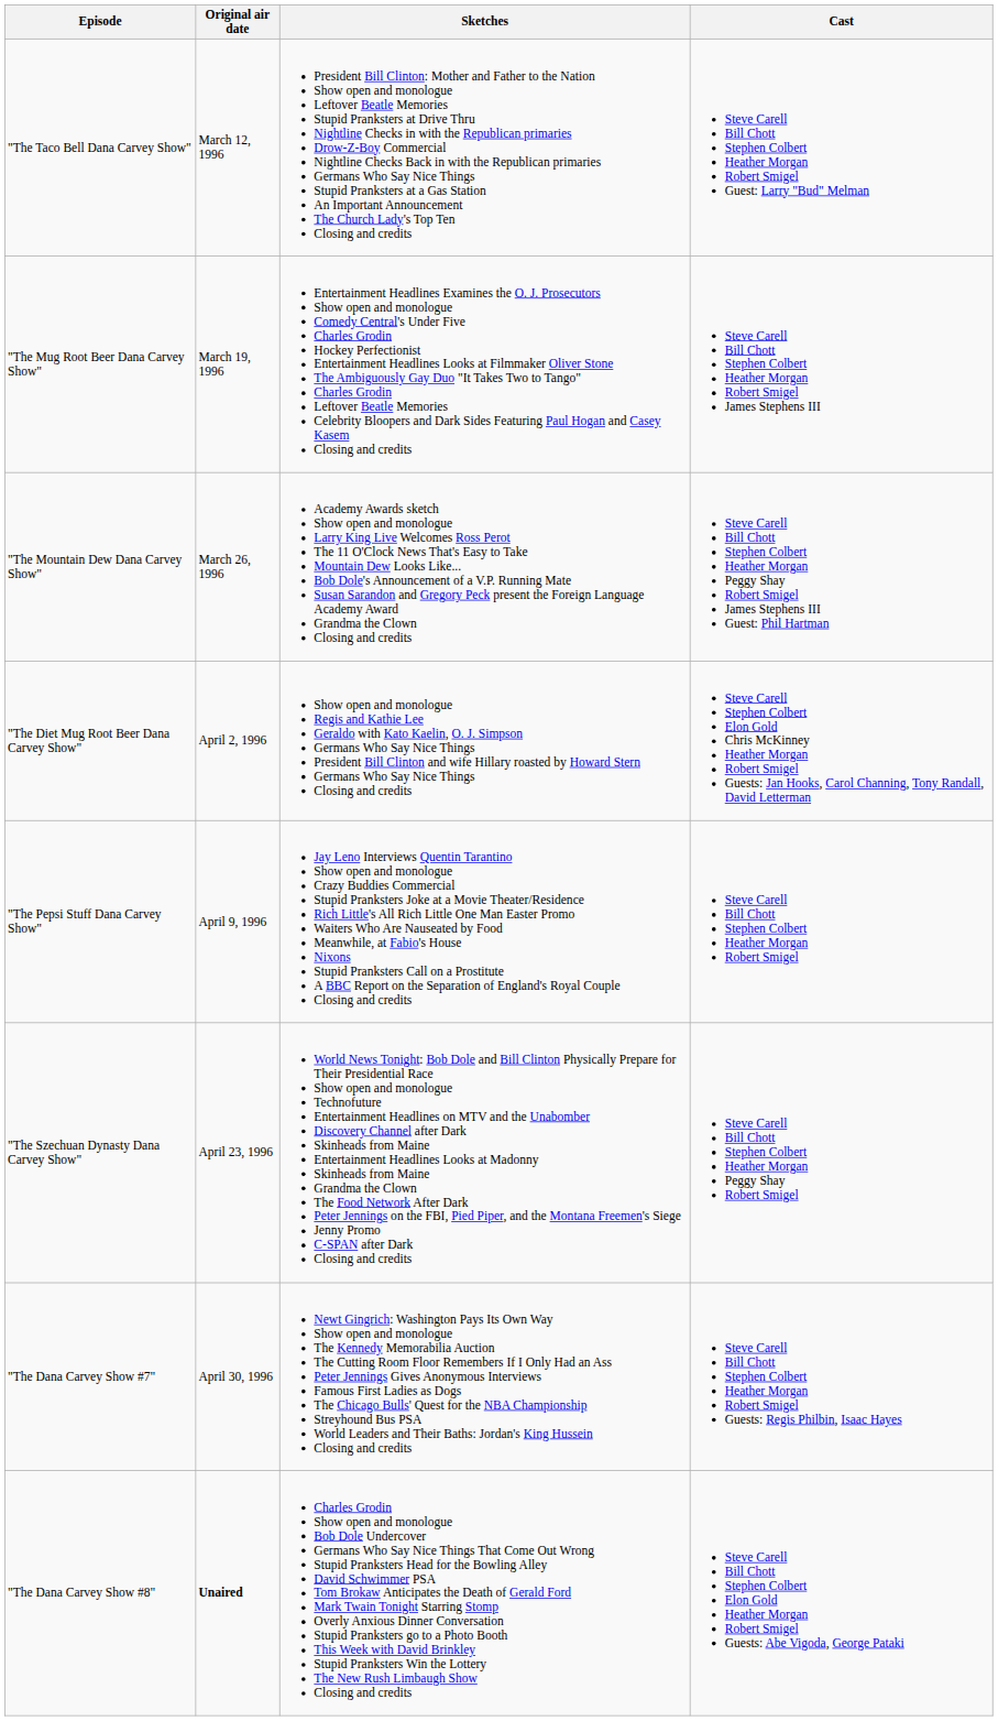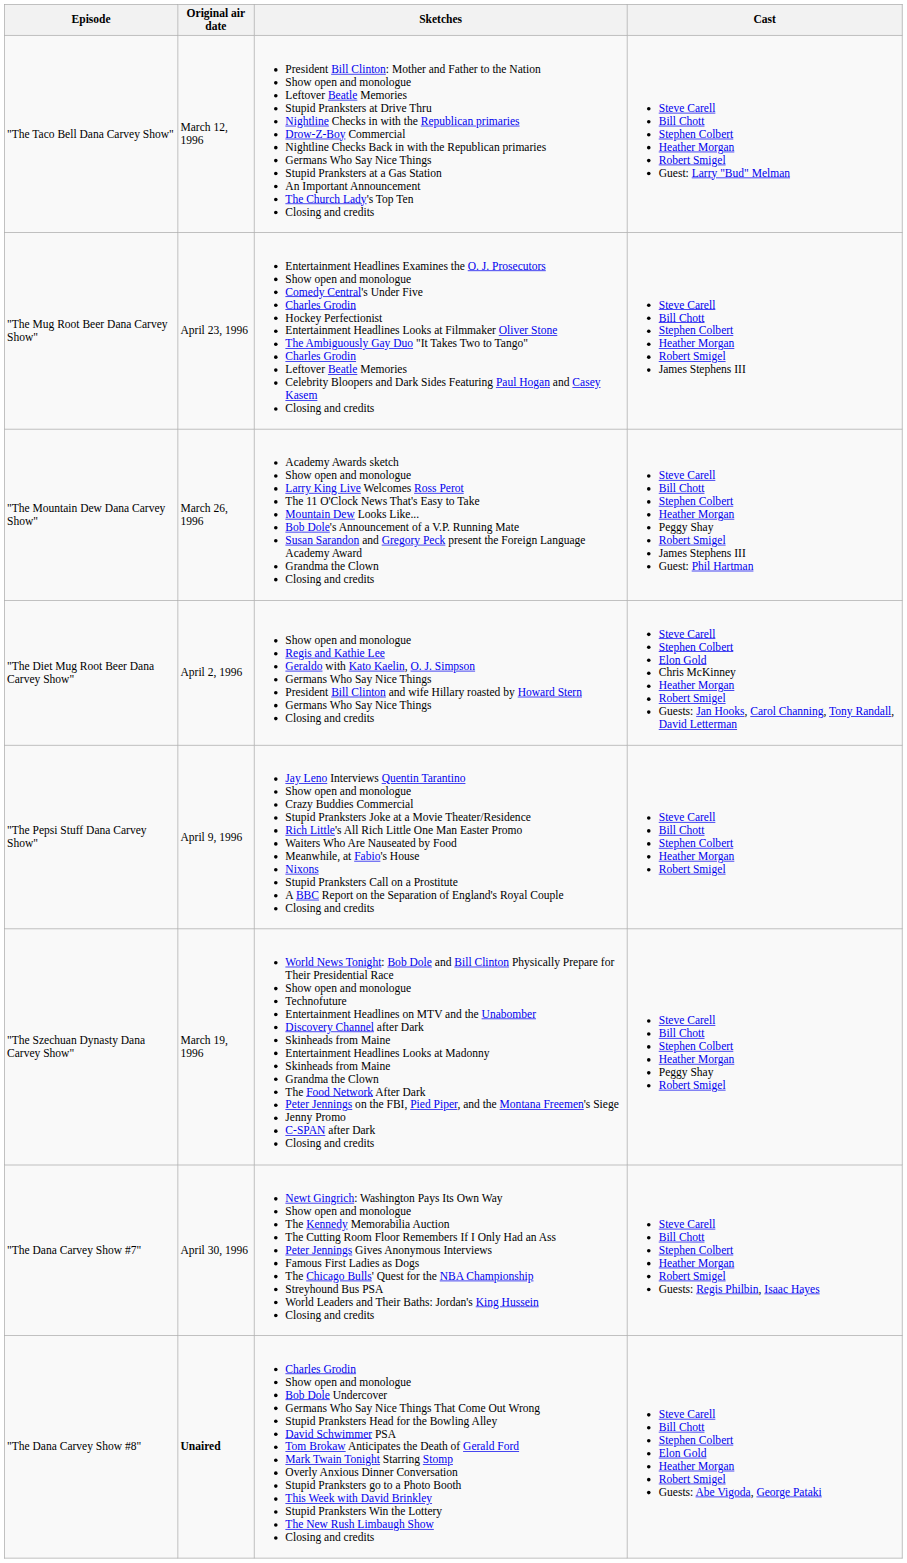 <table class="wikitable">
 <tr>
 <th>Episode</th>
 <th>Original air date</th>
 <th>Sketches</th>
 <th>Cast</th>
 </tr>
 <tr>
 <td>"The Taco Bell Dana Carvey Show"</td>
 <td>March 12, 1996</td>
 <td><br><ul><li>President <a href='#'>Bill Clinton</a>: Mother and Father to the Nation</li><li>Show open and monologue</li><li>Leftover <a href='#'>Beatle</a> Memories</li><li>Stupid Pranksters at Drive Thru</li><li><a href='#'>Nightline</a> Checks in with the <a href='#'>Republican primaries</a></li><li><a href='#'>Drow-Z-Boy</a> Commercial</li><li>Nightline Checks Back in with the Republican primaries</li><li>Germans Who Say Nice Things</li><li>Stupid Pranksters at a Gas Station</li><li>An Important Announcement</li><li><a href='#'>The Church Lady</a>'s Top Ten</li><li>Closing and credits</li></ul></td>
 <td><br><ul><li><a href='#'>Steve Carell</a></li><li><a href='#'>Bill Chott</a></li><li><a href='#'>Stephen Colbert</a></li><li><a href='#'>Heather Morgan</a></li><li><a href='#'>Robert Smigel</a></li><li>Guest: <a href='#'>Larry "Bud" Melman</a></li></ul></td>
 </tr>
 <tr>
 <td>"The Mug Root Beer Dana Carvey Show"</td>
-<td>March 19, 1996</td>
+<td>April 23, 1996</td>
 <td><br><ul><li>Entertainment Headlines Examines the <a href='#'>O. J. Prosecutors</a></li><li>Show open and monologue</li><li><a href='#'>Comedy Central</a>'s Under Five</li><li><a href='#'>Charles Grodin</a></li><li>Hockey Perfectionist</li><li>Entertainment Headlines Looks at Filmmaker <a href='#'>Oliver Stone</a></li><li><a href='#'>The Ambiguously Gay Duo</a> "It Takes Two to Tango"</li><li><a href='#'>Charles Grodin</a></li><li>Leftover <a href='#'>Beatle</a> Memories</li><li>Celebrity Bloopers and Dark Sides Featuring <a href='#'>Paul Hogan</a> and <a href='#'>Casey Kasem</a></li><li>Closing and credits</li></ul></td>
 <td><br><ul><li><a href='#'>Steve Carell</a></li><li><a href='#'>Bill Chott</a></li><li><a href='#'>Stephen Colbert</a></li><li><a href='#'>Heather Morgan</a></li><li><a href='#'>Robert Smigel</a></li><li>James Stephens III</li></ul></td>
 </tr>
 <tr>
 <td>"The Mountain Dew Dana Carvey Show"</td>
 <td>March 26, 1996</td>
 <td><br><ul><li>Academy Awards sketch</li><li>Show open and monologue</li><li><a href='#'>Larry King Live</a> Welcomes <a href='#'>Ross Perot</a></li><li>The 11 O'Clock News That's Easy to Take</li><li><a href='#'>Mountain Dew</a> Looks Like...</li><li><a href='#'>Bob Dole</a>'s Announcement of a V.P. Running Mate</li><li><a href='#'>Susan Sarandon</a> and <a href='#'>Gregory Peck</a> present the Foreign Language Academy Award</li><li>Grandma the Clown</li><li>Closing and credits</li></ul></td>
 <td><br><ul><li><a href='#'>Steve Carell</a></li><li><a href='#'>Bill Chott</a></li><li><a href='#'>Stephen Colbert</a></li><li><a href='#'>Heather Morgan</a></li><li>Peggy Shay</li><li><a href='#'>Robert Smigel</a></li><li>James Stephens III</li><li>Guest: <a href='#'>Phil Hartman</a></li></ul></td>
 </tr>
 <tr>
 <td>"The Diet Mug Root Beer Dana Carvey Show"</td>
 <td>April 2, 1996</td>
 <td><br><ul><li>Show open and monologue</li><li><a href='#'>Regis and Kathie Lee</a></li><li><a href='#'>Geraldo</a> with <a href='#'>Kato Kaelin</a>, <a href='#'>O. J. Simpson</a></li><li>Germans Who Say Nice Things</li><li>President <a href='#'>Bill Clinton</a> and wife Hillary roasted by <a href='#'>Howard Stern</a></li><li>Germans Who Say Nice Things</li><li>Closing and credits</li></ul></td>
 <td><br><ul><li><a href='#'>Steve Carell</a></li><li><a href='#'>Stephen Colbert</a></li><li><a href='#'>Elon Gold</a></li><li>Chris McKinney</li><li><a href='#'>Heather Morgan</a></li><li><a href='#'>Robert Smigel</a></li><li>Guests: <a href='#'>Jan Hooks</a>, <a href='#'>Carol Channing</a>, <a href='#'>Tony Randall</a>, <a href='#'>David Letterman</a></li></ul></td>
 </tr>
 <tr>
 <td>"The Pepsi Stuff Dana Carvey Show"</td>
 <td>April 9, 1996</td>
 <td><br><ul><li><a href='#'>Jay Leno</a> Interviews <a href='#'>Quentin Tarantino</a></li><li>Show open and monologue</li><li>Crazy Buddies Commercial</li><li>Stupid Pranksters Joke at a Movie Theater/Residence</li><li><a href='#'>Rich Little</a>'s All Rich Little One Man Easter Promo</li><li>Waiters Who Are Nauseated by Food</li><li>Meanwhile, at <a href='#'>Fabio</a>'s House</li><li><a href='#'>Nixons</a></li><li>Stupid Pranksters Call on a Prostitute</li><li>A <a href='#'>BBC</a> Report on the Separation of England's Royal Couple</li><li>Closing and credits</li></ul></td>
 <td><br><ul><li><a href='#'>Steve Carell</a></li><li><a href='#'>Bill Chott</a></li><li><a href='#'>Stephen Colbert</a></li><li><a href='#'>Heather Morgan</a></li><li><a href='#'>Robert Smigel</a></li></ul></td>
 </tr>
 <tr>
 <td>"The Szechuan Dynasty Dana Carvey Show"</td>
-<td>April 23, 1996</td>
+<td>March 19, 1996</td>
 <td><br><ul><li><a href='#'>World News Tonight</a>: <a href='#'>Bob Dole</a> and <a href='#'>Bill Clinton</a> Physically Prepare for Their Presidential Race</li><li>Show open and monologue</li><li>Technofuture</li><li>Entertainment Headlines on MTV and the <a href='#'>Unabomber</a></li><li><a href='#'>Discovery Channel</a> after Dark</li><li>Skinheads from Maine</li><li>Entertainment Headlines Looks at Madonny</li><li>Skinheads from Maine</li><li>Grandma the Clown</li><li>The <a href='#'>Food Network</a> After Dark</li><li><a href='#'>Peter Jennings</a> on the FBI, <a href='#'>Pied Piper</a>, and the <a href='#'>Montana Freemen</a>'s Siege</li><li>Jenny Promo</li><li><a href='#'>C-SPAN</a> after Dark</li><li>Closing and credits</li></ul></td>
 <td><br><ul><li><a href='#'>Steve Carell</a></li><li><a href='#'>Bill Chott</a></li><li><a href='#'>Stephen Colbert</a></li><li><a href='#'>Heather Morgan</a></li><li>Peggy Shay</li><li><a href='#'>Robert Smigel</a></li></ul></td>
 </tr>
 <tr>
 <td>"The Dana Carvey Show #7"</td>
 <td>April 30, 1996</td>
 <td><br><ul><li><a href='#'>Newt Gingrich</a>: Washington Pays Its Own Way</li><li>Show open and monologue</li><li>The <a href='#'>Kennedy</a> Memorabilia Auction</li><li>The Cutting Room Floor Remembers If I Only Had an Ass</li><li><a href='#'>Peter Jennings</a> Gives Anonymous Interviews</li><li>Famous First Ladies as Dogs</li><li>The <a href='#'>Chicago Bulls</a>' Quest for the <a href='#'>NBA Championship</a></li><li>Streyhound Bus PSA</li><li>World Leaders and Their Baths: Jordan's <a href='#'>King Hussein</a></li><li>Closing and credits</li></ul></td>
 <td><br><ul><li><a href='#'>Steve Carell</a></li><li><a href='#'>Bill Chott</a></li><li><a href='#'>Stephen Colbert</a></li><li><a href='#'>Heather Morgan</a></li><li><a href='#'>Robert Smigel</a></li><li>Guests: <a href='#'>Regis Philbin</a>, <a href='#'>Isaac Hayes</a></li></ul></td>
 </tr>
 <tr>
 <td>"The Dana Carvey Show #8"</td>
 <td><strong>Unaired</strong></td>
 <td><br><ul><li><a href='#'>Charles Grodin</a></li><li>Show open and monologue</li><li><a href='#'>Bob Dole</a> Undercover</li><li>Germans Who Say Nice Things That Come Out Wrong</li><li>Stupid Pranksters Head for the Bowling Alley</li><li><a href='#'>David Schwimmer</a> PSA</li><li><a href='#'>Tom Brokaw</a> Anticipates the Death of <a href='#'>Gerald Ford</a></li><li><a href='#'>Mark Twain Tonight</a> Starring <a href='#'>Stomp</a></li><li>Overly Anxious Dinner Conversation</li><li>Stupid Pranksters go to a Photo Booth</li><li><a href='#'>This Week with David Brinkley</a></li><li>Stupid Pranksters Win the Lottery</li><li><a href='#'>The New Rush Limbaugh Show</a></li><li>Closing and credits</li></ul></td>
 <td><br><ul><li><a href='#'>Steve Carell</a></li><li><a href='#'>Bill Chott</a></li><li><a href='#'>Stephen Colbert</a></li><li><a href='#'>Elon Gold</a></li><li><a href='#'>Heather Morgan</a></li><li><a href='#'>Robert Smigel</a></li><li>Guests: <a href='#'>Abe Vigoda</a>, <a href='#'>George Pataki</a></li></ul></td>
 </tr>
 </table>
